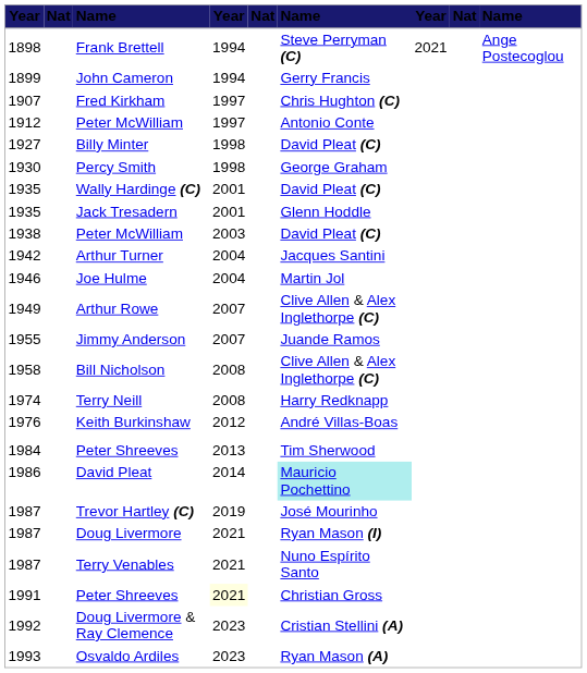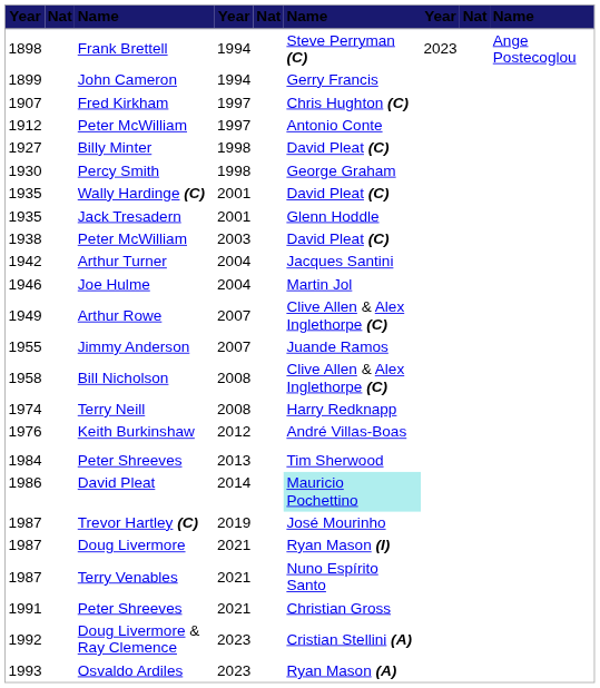 <table cellspacing="0" cellpadding="3" style="border:1px solid #AAAAAA;font-size:100%">
 <tr bgcolor=#191970>
 <th style="border-bottom:1px solid #AAAAAA" align=center><span>Year</span></th>
 <th style="border-bottom:1px solid #AAAAAA" align=center><span>Nat</span></th>
 <th style="border-bottom:1px solid #AAAAAA" align=left><span>Name</span></th>
 <th style="border-bottom:1px solid #AAAAAA" align=center><span>Year</span></th>
 <th style="border-bottom:1px solid #AAAAAA" align=center><span>Nat</span></th>
 <th style="border-bottom:1px solid #AAAAAA" align=left><span>Name</span></th>
 <th style="border-bottom:1px solid #AAAAAA" align=center><span>Year</span></th>
 <th style="border-bottom:1px solid #AAAAAA" align=center><span>Nat</span></th>
 <th style="border-bottom:1px solid #AAAAAA" align=left><span>Name</span></th>
 </tr>
 <tr>
 <td>1898</td>
 <td></td>
 <td><a href='#'>Frank Brettell</a></td>
 <td>1994</td>
 <td></td>
 <td><a href='#'>Steve Perryman</a> <strong><em>(C)</em></strong></td>
-<td>2021</td>
+<td>2023</td>
 <td></td>
 <td><a href='#'>Ange Postecoglou</a></td>
 </tr>
 <tr>
 <td>1899</td>
 <td></td>
 <td><a href='#'>John Cameron</a></td>
 <td>1994</td>
 <td></td>
 <td><a href='#'>Gerry Francis</a></td>
 </tr>
 <tr>
 <td>1907</td>
 <td></td>
 <td><a href='#'>Fred Kirkham</a></td>
 <td>1997</td>
 <td></td>
 <td><a href='#'>Chris Hughton</a> <strong><em>(C)</em></strong></td>
 </tr>
 <tr>
 <td>1912</td>
 <td></td>
 <td><a href='#'>Peter McWilliam</a></td>
 <td>1997</td>
 <td></td>
 <td><a href='#'>Antonio Conte</a></td>
 </tr>
 <tr>
 <td>1927</td>
 <td></td>
 <td><a href='#'>Billy Minter</a></td>
 <td>1998</td>
 <td></td>
 <td><a href='#'>David Pleat</a> <strong><em>(C)</em></strong></td>
 </tr>
 <tr>
 <td>1930</td>
 <td></td>
 <td><a href='#'>Percy Smith</a></td>
 <td>1998</td>
 <td></td>
 <td><a href='#'>George Graham</a></td>
 </tr>
 <tr>
 <td>1935</td>
 <td></td>
 <td><a href='#'>Wally Hardinge</a> <strong><em>(C)</em></strong></td>
 <td>2001</td>
 <td></td>
 <td><a href='#'>David Pleat</a> <strong><em>(C)</em></strong></td>
 </tr>
 <tr>
 <td>1935</td>
 <td></td>
 <td><a href='#'>Jack Tresadern</a></td>
 <td>2001</td>
 <td></td>
 <td><a href='#'>Glenn Hoddle</a></td>
 </tr>
 <tr>
 <td>1938</td>
 <td></td>
 <td><a href='#'>Peter McWilliam</a></td>
 <td>2003</td>
 <td></td>
 <td><a href='#'>David Pleat</a> <strong><em>(C)</em></strong></td>
 </tr>
 <tr>
 <td>1942</td>
 <td></td>
 <td><a href='#'>Arthur Turner</a></td>
 <td>2004</td>
 <td></td>
 <td><a href='#'>Jacques Santini</a></td>
 </tr>
 <tr>
 <td>1946</td>
 <td></td>
 <td><a href='#'>Joe Hulme</a></td>
 <td>2004</td>
 <td></td>
 <td><a href='#'>Martin Jol</a></td>
 </tr>
 <tr>
 <td>1949</td>
 <td></td>
 <td><a href='#'>Arthur Rowe</a></td>
 <td>2007</td>
 <td></td>
 <td><a href='#'>Clive Allen</a> & <a href='#'>Alex Inglethorpe</a> <strong><em>(C)</em></strong></td>
 </tr>
 <tr>
 <td>1955</td>
 <td></td>
 <td><a href='#'>Jimmy Anderson</a></td>
 <td>2007</td>
 <td></td>
 <td><a href='#'>Juande Ramos</a></td>
 </tr>
 <tr>
 <td>1958</td>
 <td></td>
 <td><a href='#'>Bill Nicholson</a></td>
 <td>2008</td>
 <td></td>
 <td><a href='#'>Clive Allen</a> & <a href='#'>Alex Inglethorpe</a> <strong><em>(C)</em></strong></td>
 </tr>
 <tr>
 <td>1974</td>
 <td></td>
 <td><a href='#'>Terry Neill</a></td>
 <td>2008</td>
 <td></td>
 <td><a href='#'>Harry Redknapp</a></td>
 </tr>
 <tr>
 <td>1976</td>
 <td></td>
 <td><a href='#'>Keith Burkinshaw</a></td>
 <td>2012</td>
 <td></td>
 <td><a href='#'>André Villas-Boas</a></td>
 </tr>
 <tr VAlign=Top>
 <td colspan="6"></td>
 </tr>
 <tr>
 <td>1984</td>
 <td></td>
 <td><a href='#'>Peter Shreeves</a></td>
 <td>2013</td>
 <td></td>
 <td><a href='#'>Tim Sherwood</a></td>
 </tr>
 <tr VAlign=Top>
 <td>1986</td>
 <td></td>
 <td><a href='#'>David Pleat</a></td>
 <td>2014</td>
 <td></td>
 <td style="background: paleturquoise;"><a href='#'>Mauricio Pochettino</a></td>
 </tr>
 <tr>
 <td>1987</td>
 <td></td>
 <td><a href='#'>Trevor Hartley</a> <strong><em>(C)</em></strong></td>
 <td>2019</td>
 <td></td>
 <td><a href='#'>José Mourinho</a></td>
 </tr>
 <tr>
 <td>1987</td>
 <td></td>
 <td><a href='#'>Doug Livermore</a></td>
 <td>2021</td>
 <td></td>
 <td><a href='#'>Ryan Mason</a> <strong><em>(I)</em></strong></td>
 </tr>
 <tr>
 <td>1987</td>
 <td></td>
 <td><a href='#'>Terry Venables</a></td>
 <td>2021</td>
 <td></td>
 <td><a href='#'>Nuno Espírito Santo</a></td>
 </tr>
 <tr>
 <td>1991</td>
 <td></td>
 <td><a href='#'>Peter Shreeves</a></td>
-<td style="background: lightyellow;">2021</td>
+<td>2021</td>
 <td></td>
 <td><a href='#'>Christian Gross</a></td>
 </tr>
 <tr>
 <td>1992</td>
 <td></td>
 <td><a href='#'>Doug Livermore</a> & <a href='#'>Ray Clemence</a></td>
 <td>2023</td>
 <td></td>
 <td><a href='#'>Cristian Stellini</a> <strong><em>(A)</em></strong></td>
 </tr>
 <tr>
 <td>1993</td>
 <td></td>
 <td><a href='#'>Osvaldo Ardiles</a></td>
 <td>2023</td>
 <td></td>
 <td><a href='#'>Ryan Mason</a> <strong><em>(A)</em></strong><em></td>
 <td></td>
 </tr>
 </table>
